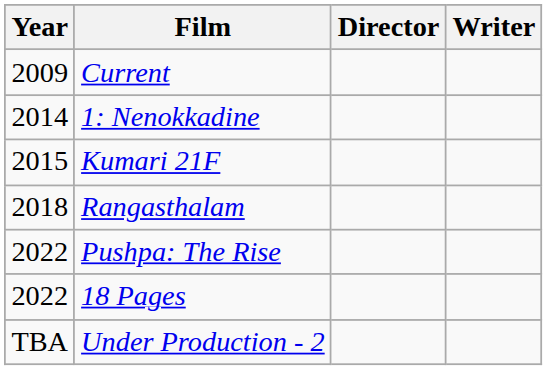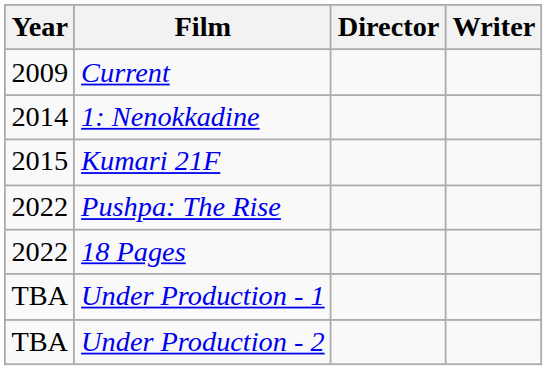 <table class="wikitable sortable">
 <tr>
 <th scope="col">Year</th>
 <th scope="col">Film</th>
 <th scope="col">Director</th>
 <th scope="col">Writer</th>
 </tr>
 <tr>
 <td>2009</td>
 <td><em><a href='#'>Current</a></em></td>
 <td></td>
 <td></td>
 </tr>
 <tr>
 <td>2014</td>
 <td><em><a href='#'>1: Nenokkadine</a></em></td>
 <td></td>
 <td></td>
 </tr>
 <tr>
 <td>2015</td>
 <td><em><a href='#'>Kumari 21F</a></em></td>
 <td></td>
 <td></td>
 </tr>
 <tr>
-<td>2018</td>
-<td><em><a href='#'>Rangasthalam</a></em></td>
-<td></td>
-<td></td>
-</tr>
-<tr>
 <td>2022</td>
 <td><em><a href='#'>Pushpa: The Rise</a></em></td>
 <td></td>
 <td></td>
 </tr>
 <tr>
 <td>2022</td>
 <td><em><a href='#'>18 Pages</a></em></td>
 <td></td>
 <td></td>
 </tr>
 <tr>
 <td>TBA</td>
+<td><em><a href='#'>Under Production - 1</a></em></td>
+<td></td>
+<td></td>
+</tr>
+<tr>
+<td>TBA</td>
 <td><em><a href='#'>Under Production - 2</a></em></td>
 <td></td>
 <td></td>
 </tr>
 </table>
